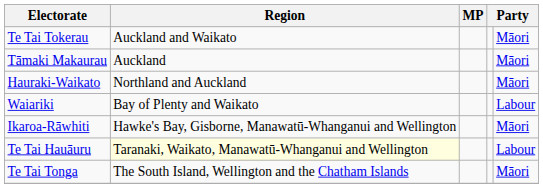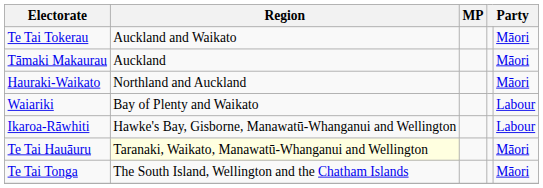 <table style="font-size: 95%;" class="sortable wikitable">
 <tr>
 <th>Electorate</th>
 <th>Region</th>
 <th>MP</th>
 <th colspan="2">Party</th>
 </tr>
 <tr>
 <td><a href='#'>Te Tai Tokerau</a></td>
 <td data-sort-value="2.5">Auckland and Waikato</td>
 <td></td>
 <td></td>
 <td><a href='#'>Māori</a></td>
 </tr>
 <tr>
 <td><a href='#'>Tāmaki Makaurau</a></td>
 <td data-sort-value="2">Auckland</td>
 <td></td>
 <td></td>
 <td><a href='#'>Māori</a></td>
 </tr>
 <tr>
 <td><a href='#'>Hauraki-Waikato</a></td>
 <td data-sort-value="1.5">Northland and Auckland</td>
 <td></td>
 <td></td>
 <td><a href='#'>Māori</a></td>
 </tr>
 <tr>
 <td><a href='#'>Waiariki</a></td>
 <td data-sort-value="4">Bay of Plenty and Waikato</td>
 <td></td>
 <td></td>
 <td><a href='#'>Labour</a></td>
 </tr>
 <tr>
 <td><a href='#'>Ikaroa-Rāwhiti</a></td>
 <td data-sort-value="8.5">Hawke's Bay, Gisborne, Manawatū-Whanganui and Wellington</td>
 <td></td>
 <td></td>
-<td><a href='#'>Māori</a></td>
+<td><a href='#'>Labour</a></td>
 </tr>
 <tr>
 <td><a href='#'>Te Tai Hauāuru</a></td>
 <td data-sort-value="7" style="background: lightyellow;">Taranaki, Waikato, Manawatū-Whanganui and Wellington</td>
 <td></td>
 <td></td>
-<td><a href='#'>Labour</a></td>
+<td><a href='#'>Māori</a></td>
 </tr>
 <tr>
 <td><a href='#'>Te Tai Tonga</a></td>
 <td data-sort-value="14">The South Island, Wellington and the <a href='#'>Chatham Islands</a></td>
 <td></td>
 <td></td>
 <td><a href='#'>Māori</a></td>
 </tr>
 <tr>
 </tr>
 </table>
